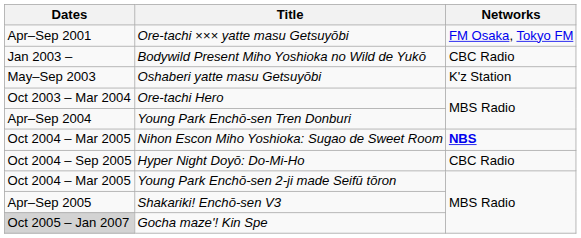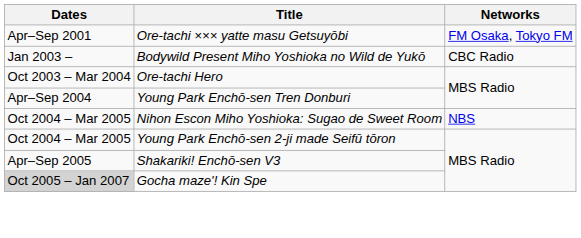 <table class="wikitable">
 <tr>
 <th>Dates</th>
 <th>Title</th>
 <th>Networks</th>
 </tr>
 <tr>
 <td>Apr–Sep 2001</td>
 <td><em>Ore-tachi ××× yatte masu Getsuyōbi</em></td>
 <td><a href='#'>FM Osaka</a>, <a href='#'>Tokyo FM</a></td>
 </tr>
 <tr>
 <td>Jan 2003 –</td>
 <td><em>Bodywild Present Miho Yoshioka no Wild de Yukō</em></td>
 <td>CBC Radio</td>
 </tr>
 <tr>
-<td>May–Sep 2003</td>
-<td><em>Oshaberi yatte masu Getsuyōbi</em></td>
-<td>K'z Station</td>
-</tr>
-<tr>
 <td>Oct 2003 – Mar 2004</td>
 <td><em>Ore-tachi Hero</em></td>
 <td rowspan="2">MBS Radio</td>
 </tr>
 <tr>
 <td>Apr–Sep 2004</td>
 <td><em>Young Park Enchō-sen Tren Donburi</em></td>
 </tr>
 <tr>
 <td>Oct 2004 – Mar 2005</td>
 <td><em>Nihon Escon Miho Yoshioka: Sugao de Sweet Room</em></td>
-<td><strong><a href='#'>NBS</a></strong></td>
-</tr>
-<tr>
-<td>Oct 2004 – Sep 2005</td>
-<td><em>Hyper Night Doyō: Do-Mi-Ho</em></td>
-<td>CBC Radio</td>
+<td><a href='#'>NBS</a></td>
 </tr>
 <tr>
 <td>Oct 2004 – Mar 2005</td>
 <td><em>Young Park Enchō-sen 2-ji made Seifū tōron</em></td>
 <td rowspan="3">MBS Radio</td>
 </tr>
 <tr>
 <td>Apr–Sep 2005</td>
 <td><em>Shakariki! Enchō-sen V3</em></td>
 </tr>
 <tr>
 <td style="background: lightgrey;">Oct 2005 – Jan 2007</td>
 <td><em>Gocha maze'! Kin Spe</em></td>
 </tr>
 </table>
